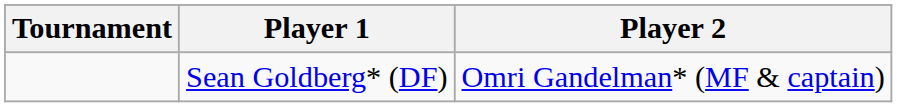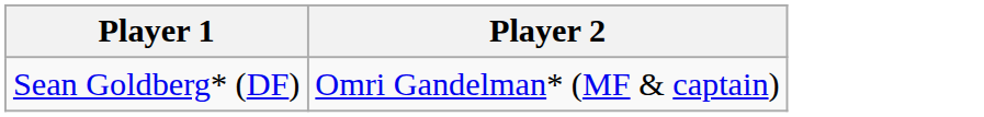 <table class="wikitable">
 <tr>
-<th>Tournament</th>
 <th>Player 1</th>
 <th>Player 2</th>
 </tr>
 <tr>
-<td></td>
 <td><a href='#'>Sean Goldberg</a>* (<a href='#'>DF</a>)</td>
 <td><a href='#'>Omri Gandelman</a>* (<a href='#'>MF</a> & <a href='#'>captain</a>)</td>
 </tr>
 </table>
